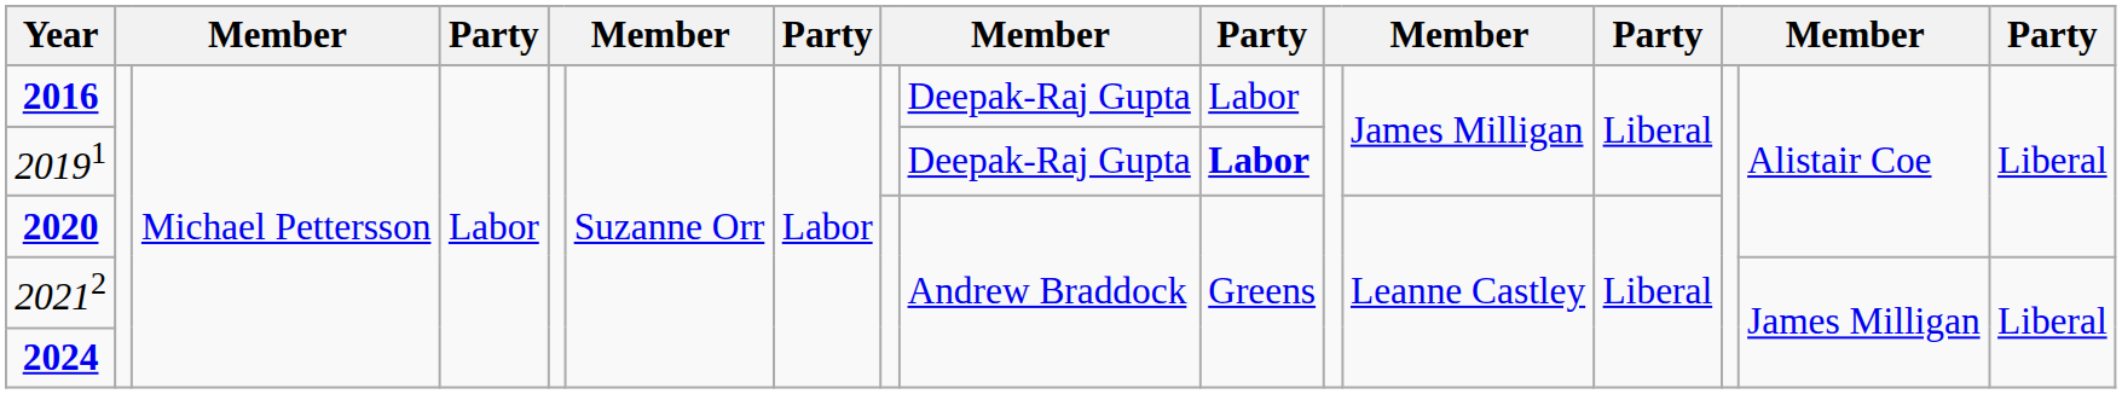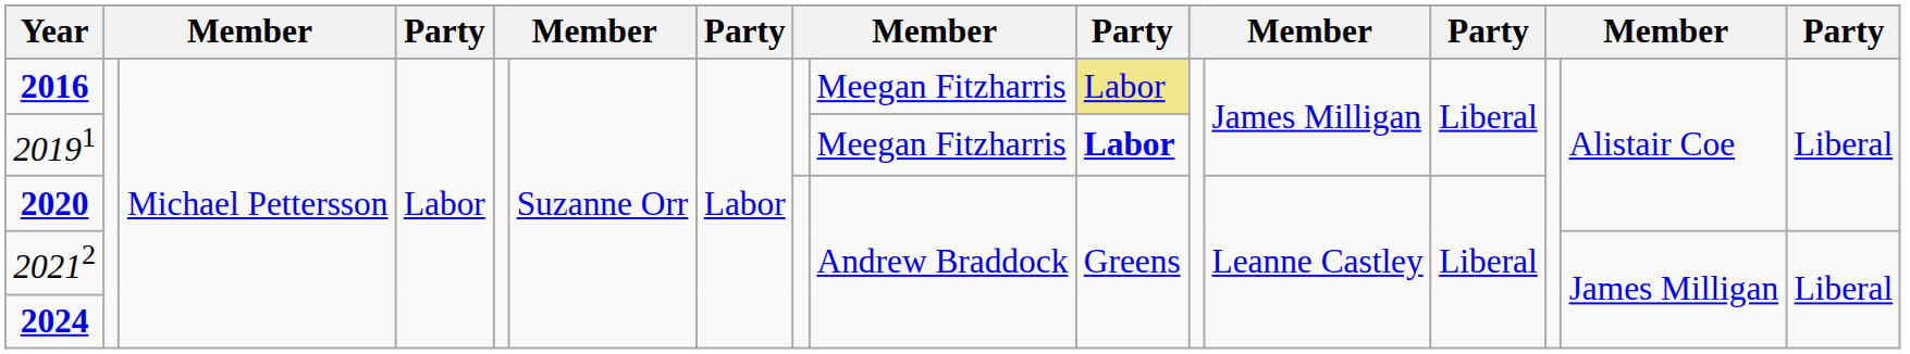 <table class=wikitable>
 <tr>
 <th>Year</th>
 <th colspan=2>Member</th>
 <th>Party</th>
 <th colspan=2>Member</th>
 <th>Party</th>
 <th colspan=2>Member</th>
 <th>Party</th>
 <th colspan=2>Member</th>
 <th>Party</th>
 <th colspan=2>Member</th>
 <th>Party</th>
 </tr>
 <tr>
 <td align=center><strong><a href='#'>2016</a></strong></td>
 <td rowspan=5 ></td>
 <td rowspan=5><a href='#'>Michael Pettersson</a></td>
 <td rowspan=5><a href='#'>Labor</a></td>
 <td rowspan=5 ></td>
 <td rowspan=5><a href='#'>Suzanne Orr</a></td>
 <td rowspan=5><a href='#'>Labor</a></td>
 <td rowspan=2 ></td>
-<td><a href='#'>Deepak-Raj Gupta</a></td>
-<td><a href='#'>Labor</a></td>
+<td><a href='#'>Meegan Fitzharris</a></td>
+<td style="background: khaki;"><a href='#'>Labor</a></td>
 <td rowspan=5 ></td>
 <td rowspan=2><a href='#'>James Milligan</a></td>
 <td rowspan=2><a href='#'>Liberal</a></td>
 <td rowspan=5 ></td>
 <td rowspan=3><a href='#'>Alistair Coe</a></td>
 <td rowspan=3><a href='#'>Liberal</a></td>
 </tr>
 <tr>
 <td align=center><em>2019</em><sup>1</sup></td>
-<td><a href='#'>Deepak-Raj Gupta</a></td>
+<td><a href='#'>Meegan Fitzharris</a></td>
 <td><strong><a href='#'>Labor</a></strong></td>
 </tr>
 <tr>
 <td align=center><strong><a href='#'>2020</a></strong></td>
 <td rowspan=3 ></td>
 <td rowspan=3><a href='#'>Andrew Braddock</a></td>
 <td rowspan=3><a href='#'>Greens</a></td>
 <td rowspan=3><a href='#'>Leanne Castley</a></td>
 <td rowspan=3><a href='#'>Liberal</a></td>
 </tr>
 <tr>
 <td align=center><em>2021</em><sup>2</sup></td>
 <td rowspan=2><a href='#'>James Milligan</a></td>
 <td rowspan=2><a href='#'>Liberal</a></td>
 </tr>
 <tr>
 <td align=center><strong><a href='#'>2024</a></strong></td>
 </tr>
 </table>
